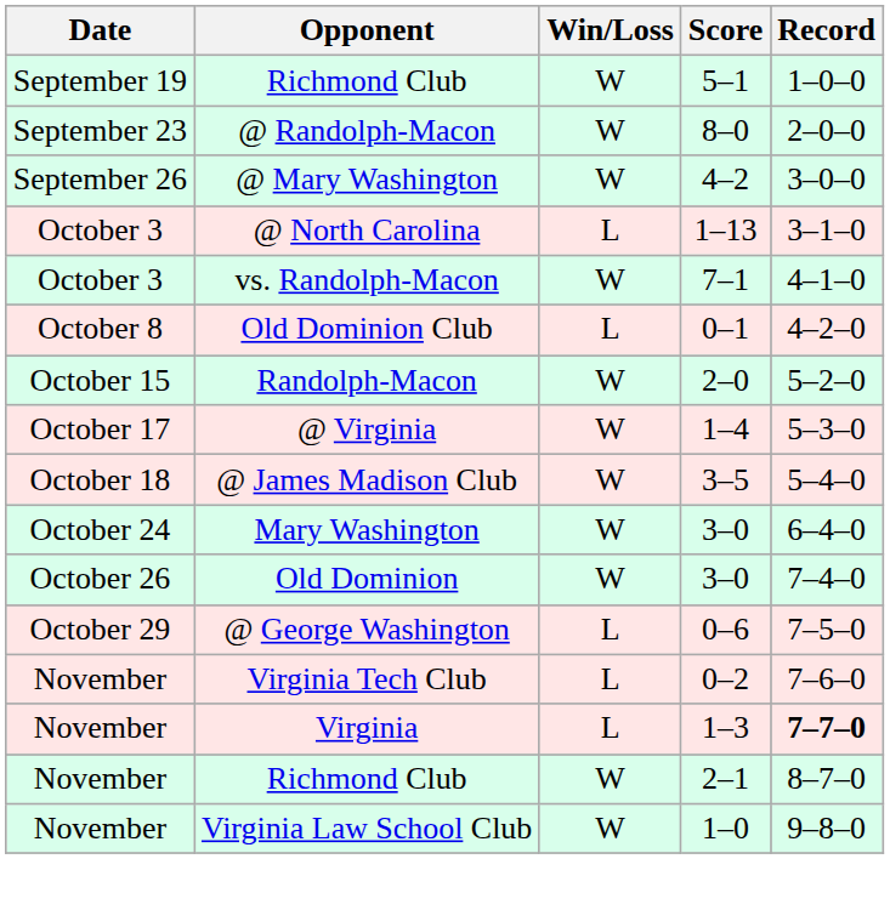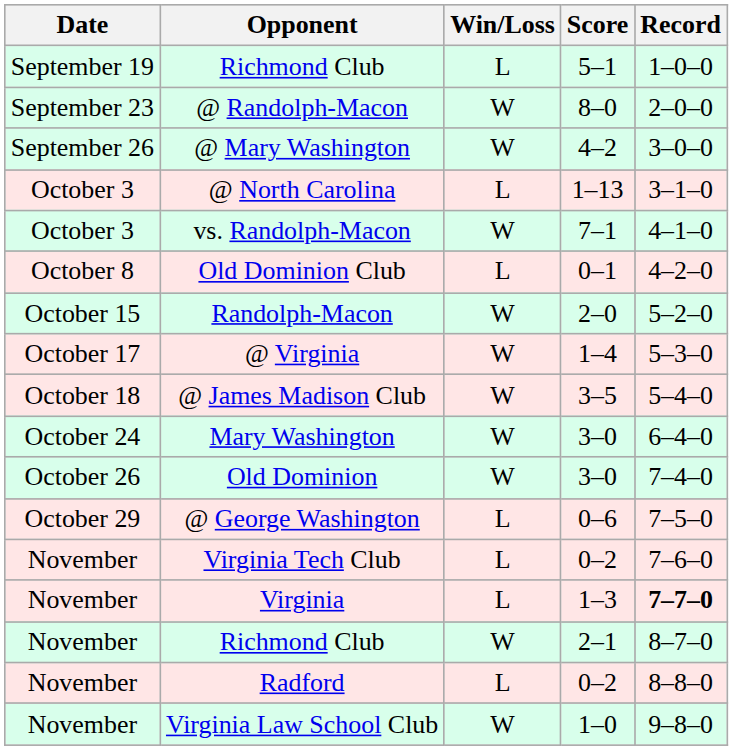 <table class="wikitable">
 <tr>
 <th>Date</th>
 <th>Opponent</th>
 <th>Win/Loss</th>
 <th>Score</th>
 <th>Record</th>
 </tr>
 <tr align="center" style="background:#D8FFEB;">
 <td>September 19</td>
 <td><a href='#'>Richmond</a> Club</td>
-<td>W</td>
+<td>L</td>
 <td>5–1</td>
 <td>1–0–0</td>
 </tr>
 <tr align="center" style="background:#D8FFEB;">
 <td>September 23</td>
 <td>@ <a href='#'>Randolph-Macon</a></td>
 <td>W</td>
 <td>8–0</td>
 <td>2–0–0</td>
 </tr>
 <tr align="center" style="background:#D8FFEB;">
 <td>September 26</td>
 <td>@ <a href='#'>Mary Washington</a></td>
 <td>W</td>
 <td>4–2</td>
 <td>3–0–0</td>
 </tr>
 <tr align="center" style="background:#FFE6E6;">
 <td>October 3</td>
 <td>@ <a href='#'>North Carolina</a></td>
 <td>L</td>
 <td>1–13</td>
 <td>3–1–0</td>
 </tr>
 <tr align="center" style="background:#D8FFEB;">
 <td>October 3</td>
 <td>vs. <a href='#'>Randolph-Macon</a></td>
 <td>W</td>
 <td>7–1</td>
 <td>4–1–0</td>
 </tr>
 <tr align="center" style="background:#FFE6E6;">
 <td>October 8</td>
 <td><a href='#'>Old Dominion</a> Club</td>
 <td>L</td>
 <td>0–1</td>
 <td>4–2–0</td>
 </tr>
 <tr align="center" style="background:#D8FFEB;">
 <td>October 15</td>
 <td><a href='#'>Randolph-Macon</a></td>
 <td>W</td>
 <td>2–0</td>
 <td>5–2–0</td>
 </tr>
 <tr align="center" style="background:#FFE6E6;">
 <td>October 17</td>
 <td>@ <a href='#'>Virginia</a></td>
 <td>W</td>
 <td>1–4</td>
 <td>5–3–0</td>
 </tr>
 <tr align="center" style="background:#FFE6E6;">
 <td>October 18</td>
 <td>@ <a href='#'>James Madison</a> Club</td>
 <td>W</td>
 <td>3–5</td>
 <td>5–4–0</td>
 </tr>
 <tr align="center" style="background:#D8FFEB;">
 <td>October 24</td>
 <td><a href='#'>Mary Washington</a></td>
 <td>W</td>
 <td>3–0</td>
 <td>6–4–0</td>
 </tr>
 <tr align="center" style="background:#D8FFEB;">
 <td>October 26</td>
 <td><a href='#'>Old Dominion</a></td>
 <td>W</td>
 <td>3–0</td>
 <td>7–4–0</td>
 </tr>
 <tr align="center" style="background:#FFE6E6;">
 <td>October 29</td>
 <td>@ <a href='#'>George Washington</a></td>
 <td>L</td>
 <td>0–6</td>
 <td>7–5–0</td>
 </tr>
 <tr align="center" style="background:#FFE6E6;">
 <td>November</td>
 <td><a href='#'>Virginia Tech</a> Club</td>
 <td>L</td>
 <td>0–2</td>
 <td>7–6–0</td>
 </tr>
 <tr align="center" style="background:#FFE6E6;">
 <td>November</td>
 <td><a href='#'>Virginia</a></td>
 <td>L</td>
 <td>1–3</td>
 <td><strong>7–7–0</strong></td>
 </tr>
 <tr align="center" style="background:#D8FFEB;">
 <td>November</td>
 <td><a href='#'>Richmond</a> Club</td>
 <td>W</td>
 <td>2–1</td>
 <td>8–7–0</td>
 </tr>
+<tr align="center" style="background:#FFE6E6;">
+<td>November</td>
+<td><a href='#'>Radford</a></td>
+<td>L</td>
+<td>0–2</td>
+<td>8–8–0</td>
+</tr>
 <tr align="center" style="background:#D8FFEB;">
 <td>November</td>
 <td><a href='#'>Virginia Law School</a> Club</td>
 <td>W</td>
 <td>1–0</td>
 <td>9–8–0</td>
 </tr>
 </table>
